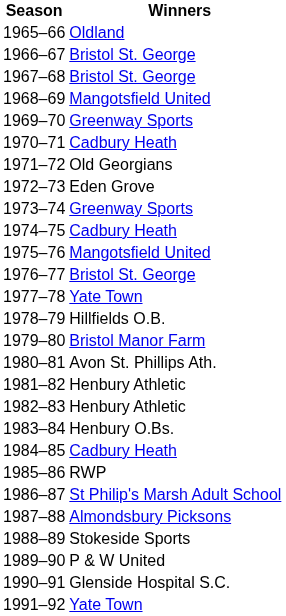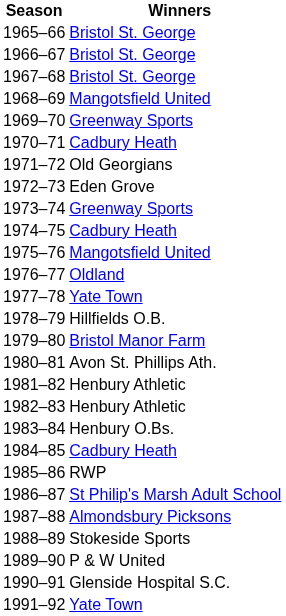 <table>
 <tr>
 <th>Season</th>
 <th>  Winners</th>
 </tr>
 <tr>
 <td>1965–66</td>
-<td><a href='#'>Oldland</a></td>
+<td><a href='#'>Bristol St. George</a></td>
 </tr>
 <tr>
 <td>1966–67</td>
 <td><a href='#'>Bristol St. George</a></td>
 </tr>
 <tr>
 <td>1967–68</td>
 <td><a href='#'>Bristol St. George</a></td>
 </tr>
 <tr>
 <td>1968–69</td>
 <td><a href='#'>Mangotsfield United</a></td>
 </tr>
 <tr>
 <td>1969–70</td>
 <td><a href='#'>Greenway Sports</a></td>
 </tr>
 <tr>
 <td>1970–71</td>
 <td><a href='#'>Cadbury Heath</a></td>
 </tr>
 <tr>
 <td>1971–72</td>
 <td>Old Georgians</td>
 </tr>
 <tr>
 <td>1972–73</td>
 <td>Eden Grove</td>
 </tr>
 <tr>
 <td>1973–74</td>
 <td><a href='#'>Greenway Sports</a></td>
 </tr>
 <tr>
 <td>1974–75</td>
 <td><a href='#'>Cadbury Heath</a></td>
 </tr>
 <tr>
 <td>1975–76</td>
 <td><a href='#'>Mangotsfield United</a></td>
 </tr>
 <tr>
 <td>1976–77</td>
-<td><a href='#'>Bristol St. George</a></td>
+<td><a href='#'>Oldland</a></td>
 </tr>
 <tr>
 <td>1977–78</td>
 <td><a href='#'>Yate Town</a></td>
 </tr>
 <tr>
 <td>1978–79</td>
 <td>Hillfields O.B.</td>
 </tr>
 <tr>
 <td>1979–80</td>
 <td><a href='#'>Bristol Manor Farm</a></td>
 </tr>
 <tr>
 <td>1980–81</td>
 <td>Avon St. Phillips Ath.</td>
 </tr>
 <tr>
 <td>1981–82</td>
 <td>Henbury Athletic</td>
 </tr>
 <tr>
 <td>1982–83</td>
 <td>Henbury Athletic</td>
 </tr>
 <tr>
 <td>1983–84</td>
 <td>Henbury O.Bs.</td>
 </tr>
 <tr>
 <td>1984–85</td>
 <td><a href='#'>Cadbury Heath</a></td>
 </tr>
 <tr>
 <td>1985–86</td>
 <td>RWP</td>
 </tr>
 <tr>
 <td>1986–87</td>
 <td><a href='#'>St Philip's Marsh Adult School</a></td>
 </tr>
 <tr>
 <td>1987–88</td>
 <td><a href='#'>Almondsbury Picksons</a></td>
 </tr>
 <tr>
 <td>1988–89</td>
 <td>Stokeside Sports</td>
 </tr>
 <tr>
 <td>1989–90</td>
 <td>P & W United</td>
 </tr>
 <tr>
 <td>1990–91</td>
 <td>Glenside Hospital S.C.</td>
 </tr>
 <tr>
 <td>1991–92</td>
 <td><a href='#'>Yate Town</a></td>
 </tr>
 </table>
